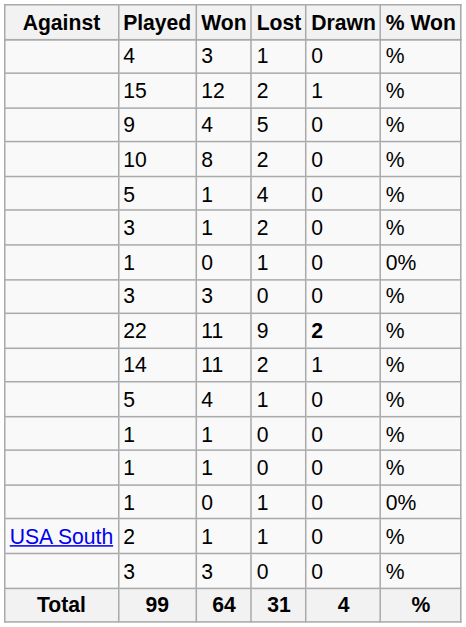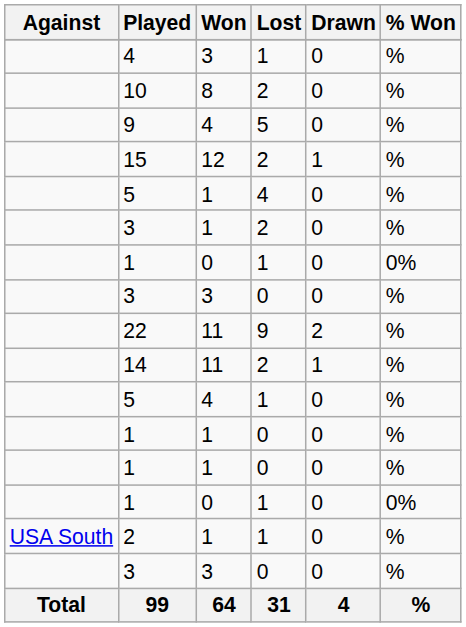 <table class="sortable wikitable" style="font-size: 87%;">
 <tr>
 <th>Against</th>
 <th>Played</th>
 <th>Won</th>
 <th>Lost</th>
 <th>Drawn</th>
 <th>% Won</th>
 </tr>
 <tr bgcolor="#d0ffd0" align="center">
 </tr>
 <tr>
 <td align="left"></td>
 <td>4</td>
 <td>3</td>
 <td>1</td>
 <td>0</td>
 <td>%</td>
 </tr>
 <tr>
 <td align="left"></td>
-<td>15</td>
-<td>12</td>
+<td>10</td>
+<td>8</td>
 <td>2</td>
-<td>1</td>
+<td>0</td>
 <td>%</td>
 </tr>
 <tr>
 <td align="left"></td>
 <td>9</td>
 <td>4</td>
 <td>5</td>
 <td>0</td>
 <td>%</td>
 </tr>
 <tr>
 <td align="left"></td>
-<td>10</td>
-<td>8</td>
+<td>15</td>
+<td>12</td>
 <td>2</td>
-<td>0</td>
+<td>1</td>
 <td>%</td>
 </tr>
 <tr>
 <td align="left"></td>
 <td>5</td>
 <td>1</td>
 <td>4</td>
 <td>0</td>
 <td>%</td>
 </tr>
 <tr>
 <td align="left"></td>
 <td>3</td>
 <td>1</td>
 <td>2</td>
 <td>0</td>
 <td>%</td>
 </tr>
 <tr>
 <td align="left"></td>
 <td>1</td>
 <td>0</td>
 <td>1</td>
 <td>0</td>
 <td>0%</td>
 </tr>
 <tr>
 <td align="left"></td>
 <td>3</td>
 <td>3</td>
 <td>0</td>
 <td>0</td>
 <td>%</td>
 </tr>
 <tr>
 <td align="left"></td>
 <td>22</td>
 <td>11</td>
 <td>9</td>
-<td><strong>2</strong></td>
+<td>2</td>
 <td>%</td>
 </tr>
 <tr>
 <td align="left"></td>
 <td>14</td>
 <td>11</td>
 <td>2</td>
 <td>1</td>
 <td>%</td>
 </tr>
 <tr>
 <td align="left"></td>
 <td>5</td>
 <td>4</td>
 <td>1</td>
 <td>0</td>
 <td>%</td>
 </tr>
 <tr>
 <td align="left"></td>
 <td>1</td>
 <td>1</td>
 <td>0</td>
 <td>0</td>
 <td>%</td>
 </tr>
 <tr>
 <td align="left"></td>
 <td>1</td>
 <td>1</td>
 <td>0</td>
 <td>0</td>
 <td>%</td>
 </tr>
 <tr>
 <td align="left"></td>
 <td>1</td>
 <td>0</td>
 <td>1</td>
 <td>0</td>
 <td>0%</td>
 </tr>
 <tr>
 <td align="left"> <a href='#'>USA South</a></td>
 <td>2</td>
 <td>1</td>
 <td>1</td>
 <td>0</td>
 <td>%</td>
 </tr>
 <tr>
 <td align="left"></td>
 <td>3</td>
 <td>3</td>
 <td>0</td>
 <td>0</td>
 <td>%</td>
 </tr>
 <tr>
 <th>Total</th>
 <th><strong>99</strong></th>
 <th><strong>64</strong></th>
 <th><strong>31</strong></th>
 <th><strong>4</strong></th>
 <th><strong>%</strong></th>
 </tr>
 </table>
